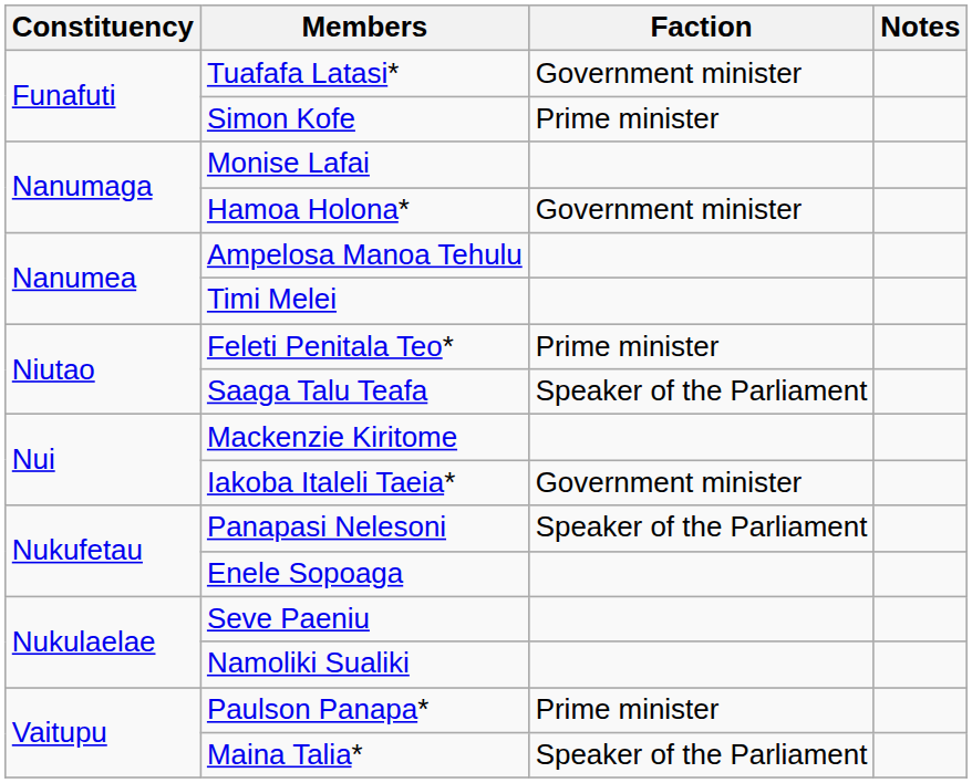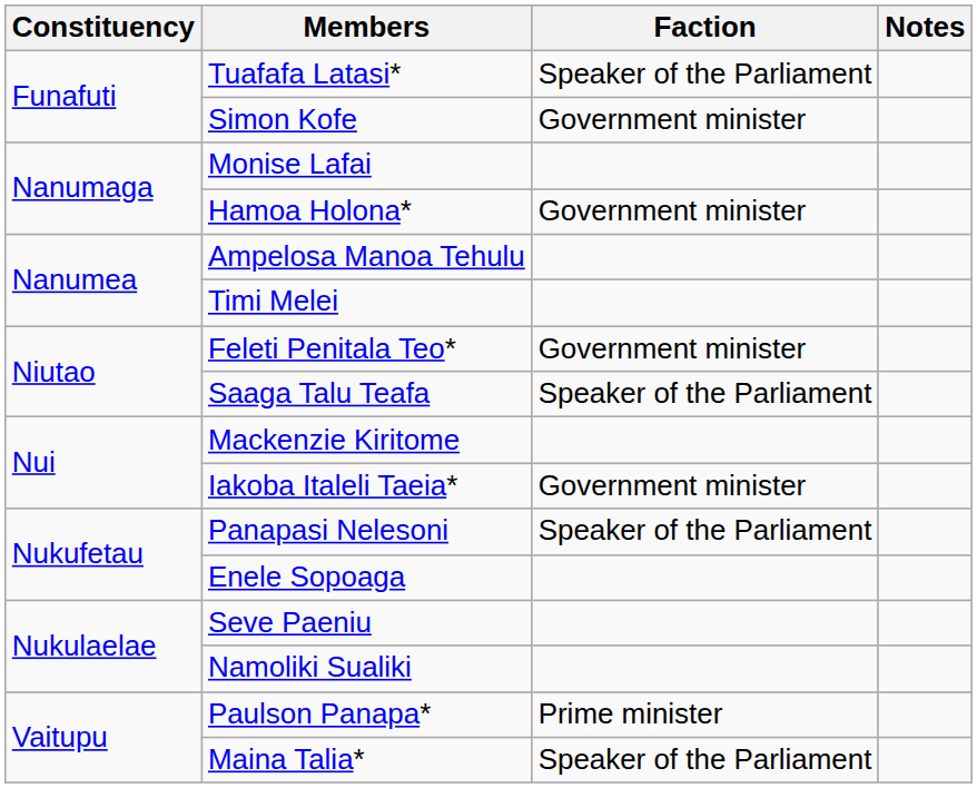 <table class="wikitable">
 <tr>
 <th>Constituency</th>
 <th>Members</th>
 <th>Faction</th>
 <th>Notes</th>
 </tr>
 <tr>
 <td rowspan=2><a href='#'>Funafuti</a></td>
 <td><a href='#'>Tuafafa Latasi</a>*</td>
-<td>Government minister</td>
+<td>Speaker of the Parliament</td>
 <td></td>
 </tr>
 <tr>
 <td><a href='#'>Simon Kofe</a></td>
-<td>Prime minister</td>
+<td>Government minister</td>
 <td></td>
 </tr>
 <tr>
 <td rowspan=2><a href='#'>Nanumaga</a></td>
 <td><a href='#'>Monise Lafai</a></td>
 <td></td>
 <td></td>
 </tr>
 <tr>
 <td><a href='#'>Hamoa Holona</a>*</td>
 <td>Government minister</td>
 <td></td>
 </tr>
 <tr>
 <td rowspan=2><a href='#'>Nanumea</a></td>
 <td><a href='#'>Ampelosa Manoa Tehulu</a></td>
 <td></td>
 <td></td>
 </tr>
 <tr>
 <td><a href='#'>Timi Melei</a></td>
 <td></td>
 <td></td>
 </tr>
 <tr>
 <td rowspan=2><a href='#'>Niutao</a></td>
 <td><a href='#'>Feleti Penitala Teo</a>*</td>
-<td>Prime minister</td>
+<td>Government minister</td>
 <td></td>
 </tr>
 <tr>
 <td><a href='#'>Saaga Talu Teafa</a></td>
 <td>Speaker of the Parliament</td>
 <td></td>
 </tr>
 <tr>
 <td rowspan=2><a href='#'>Nui</a></td>
 <td><a href='#'>Mackenzie Kiritome</a></td>
 <td></td>
 <td></td>
 </tr>
 <tr>
 <td><a href='#'>Iakoba Italeli Taeia</a>*</td>
 <td>Government minister</td>
 <td></td>
 </tr>
 <tr>
 <td rowspan=2><a href='#'>Nukufetau</a></td>
 <td><a href='#'>Panapasi Nelesoni</a></td>
 <td>Speaker of the Parliament</td>
 <td></td>
 </tr>
 <tr>
 <td><a href='#'>Enele Sopoaga</a></td>
 <td></td>
 <td></td>
 </tr>
 <tr>
 <td rowspan=2><a href='#'>Nukulaelae</a></td>
 <td><a href='#'>Seve Paeniu</a></td>
 <td></td>
 <td></td>
 </tr>
 <tr>
 <td><a href='#'>Namoliki Sualiki</a></td>
 <td></td>
 <td></td>
 </tr>
 <tr>
 <td rowspan=2><a href='#'>Vaitupu</a></td>
 <td><a href='#'>Paulson Panapa</a>*</td>
 <td>Prime minister</td>
 <td></td>
 </tr>
 <tr>
 <td><a href='#'>Maina Talia</a>*</td>
 <td>Speaker of the Parliament</td>
 <td></td>
 </tr>
 </table>
